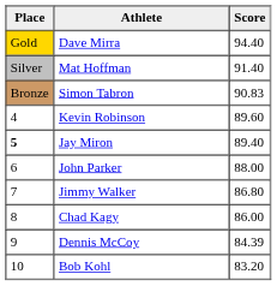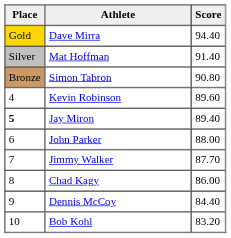 <table border=1 cellpadding=5 cellspacing=0>
 <tr>
 <th style="background:#efefef;" width="20">Place</th>
 <th style="background:#efefef;" width="200">Athlete</th>
 <th style="background:#efefef;" width="20">Score</th>
 </tr>
 <tr align=left>
 <td style="background:gold;">Gold</td>
 <td><a href='#'>Dave Mirra</a></td>
 <td>94.40</td>
 </tr>
 <tr align=left>
 <td style="background:silver;">Silver</td>
 <td><a href='#'>Mat Hoffman</a></td>
 <td>91.40</td>
 </tr>
 <tr align=left>
 <td style="background:#CC9966;">Bronze</td>
 <td><a href='#'>Simon Tabron</a></td>
-<td>90.83</td>
+<td>90.80</td>
 </tr>
 <tr align=left>
 <td>4</td>
 <td><a href='#'>Kevin Robinson</a></td>
 <td>89.60</td>
 </tr>
 <tr align=left>
 <td><strong>5</strong></td>
 <td><a href='#'>Jay Miron</a></td>
 <td>89.40</td>
 </tr>
 <tr align=left>
 <td>6</td>
 <td><a href='#'>John Parker</a></td>
 <td>88.00</td>
 </tr>
 <tr align=left>
 <td>7</td>
 <td><a href='#'>Jimmy Walker</a></td>
-<td>86.80</td>
+<td>87.70</td>
 </tr>
 <tr align=left>
 <td>8</td>
 <td><a href='#'>Chad Kagy</a></td>
 <td>86.00</td>
 </tr>
 <tr align=left>
 <td>9</td>
 <td><a href='#'>Dennis McCoy</a></td>
-<td>84.39</td>
+<td>84.40</td>
 </tr>
 <tr align=left>
 <td>10</td>
 <td><a href='#'>Bob Kohl</a></td>
 <td>83.20</td>
 </tr>
 </table>
